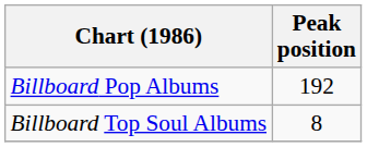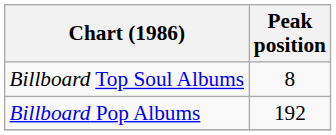 <table class="wikitable">
 <tr>
 <th>Chart (1986)</th>
 <th>Peak<br>position</th>
 </tr>
 <tr>
+<td><em>Billboard</em> <a href='#'>Top Soul Albums</a></td>
+<td align=center>8</td>
+</tr>
+<tr>
 <td><a href='#'><em>Billboard</em> Pop Albums</a></td>
 <td align=center>192</td>
 </tr>
 <tr>
-<td><em>Billboard</em> <a href='#'>Top Soul Albums</a></td>
-<td align=center>8</td>
-</tr>
-<tr>
 </tr>
 </table>
